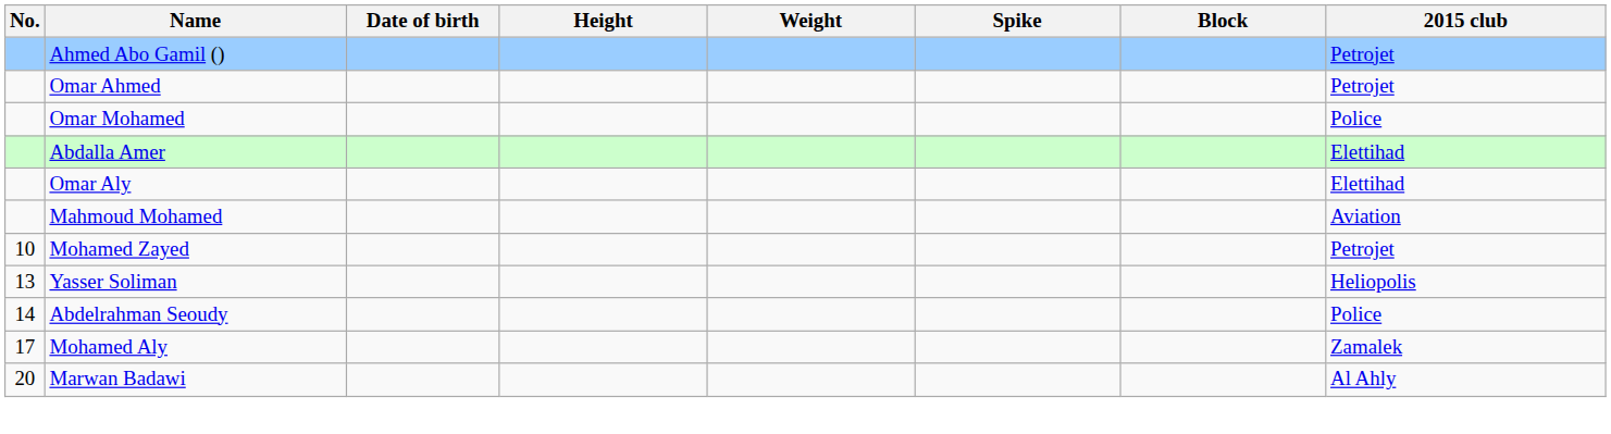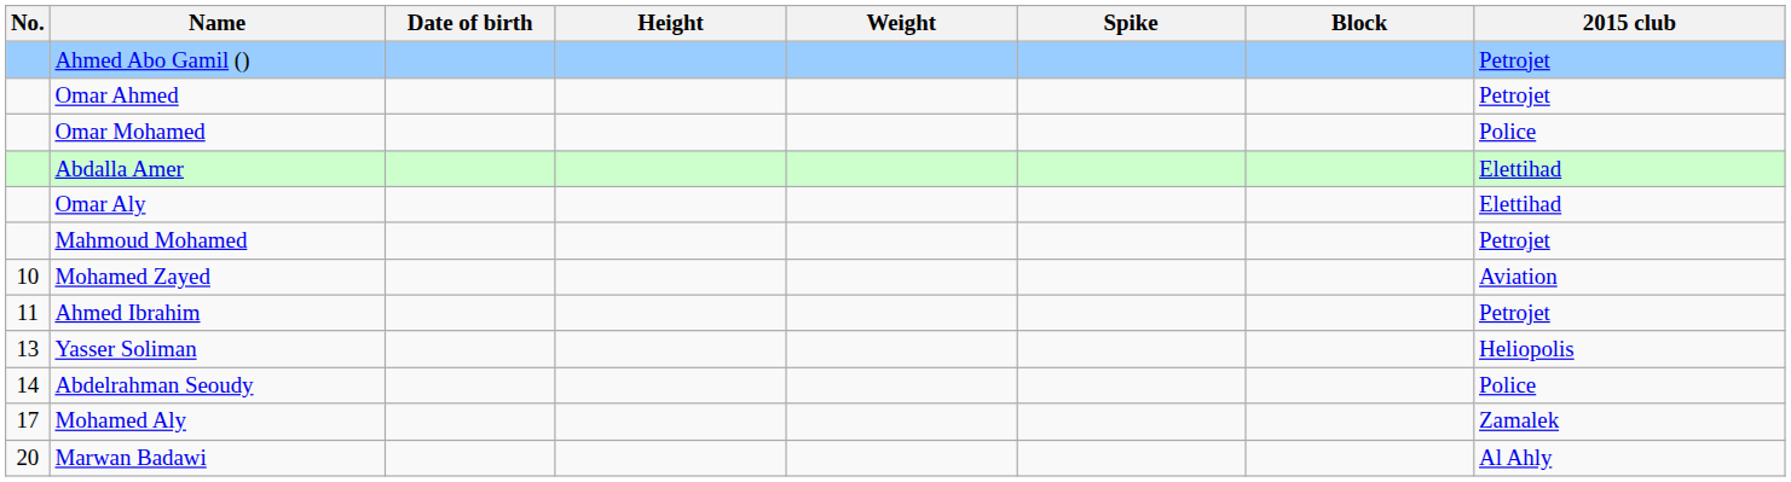 <table class="wikitable sortable" style="text-align:center;">
 <tr>
 <th>No.</th>
 <th style="width:16em">Name</th>
 <th style="width:8em">Date of birth</th>
 <th style="width:11em">Height</th>
 <th style="width:11em">Weight</th>
 <th style="width:11em">Spike</th>
 <th style="width:11em">Block</th>
 <th style="width:15em">2015 club</th>
 </tr>
 <tr bgcolor=#9acdff>
 <td></td>
 <td align=left><a href='#'>Ahmed Abo Gamil</a> ()</td>
 <td align=right></td>
 <td></td>
 <td></td>
 <td></td>
 <td></td>
 <td align=left> <a href='#'>Petrojet</a></td>
 </tr>
 <tr>
 <td></td>
 <td align=left><a href='#'>Omar Ahmed</a></td>
 <td align=right></td>
 <td></td>
 <td></td>
 <td></td>
 <td></td>
 <td align=left> <a href='#'>Petrojet</a></td>
 </tr>
 <tr>
 <td></td>
 <td align=left><a href='#'>Omar Mohamed</a></td>
 <td align=right></td>
 <td></td>
 <td></td>
 <td></td>
 <td></td>
 <td align=left> <a href='#'>Police</a></td>
 </tr>
 <tr bgcolor=#ccffcc>
 <td></td>
 <td align=left><a href='#'>Abdalla Amer</a></td>
 <td align=right></td>
 <td></td>
 <td></td>
 <td></td>
 <td></td>
 <td align=left> <a href='#'>Elettihad</a></td>
 </tr>
 <tr>
 <td></td>
 <td align=left><a href='#'>Omar Aly</a></td>
 <td align=right></td>
 <td></td>
 <td></td>
 <td></td>
 <td></td>
 <td align=left> <a href='#'>Elettihad</a></td>
 </tr>
 <tr>
 <td></td>
 <td align=left><a href='#'>Mahmoud Mohamed</a></td>
 <td align=right></td>
 <td></td>
 <td></td>
 <td></td>
 <td></td>
-<td align=left> <a href='#'>Aviation</a></td>
+<td align=left> <a href='#'>Petrojet</a></td>
 </tr>
 <tr>
 <td>10</td>
 <td align=left><a href='#'>Mohamed Zayed</a></td>
+<td align=right></td>
+<td></td>
+<td></td>
+<td></td>
+<td></td>
+<td align=left> <a href='#'>Aviation</a></td>
+</tr>
+<tr>
+<td>11</td>
+<td align=left><a href='#'>Ahmed Ibrahim</a></td>
 <td align=right></td>
 <td></td>
 <td></td>
 <td></td>
 <td></td>
 <td align=left> <a href='#'>Petrojet</a></td>
 </tr>
 <tr>
 <td>13</td>
 <td align=left><a href='#'>Yasser Soliman</a></td>
 <td align=right></td>
 <td></td>
 <td></td>
 <td></td>
 <td></td>
 <td align=left> <a href='#'>Heliopolis</a></td>
 </tr>
 <tr>
 <td>14</td>
 <td align=left><a href='#'>Abdelrahman Seoudy</a></td>
 <td align=right></td>
 <td></td>
 <td></td>
 <td></td>
 <td></td>
 <td align=left> <a href='#'>Police</a></td>
 </tr>
 <tr>
 <td>17</td>
 <td align=left><a href='#'>Mohamed Aly</a></td>
 <td align=right></td>
 <td></td>
 <td></td>
 <td></td>
 <td></td>
 <td align=left> <a href='#'>Zamalek</a></td>
 </tr>
 <tr>
 <td>20</td>
 <td align=left><a href='#'>Marwan Badawi</a></td>
 <td align=right></td>
 <td></td>
 <td></td>
 <td></td>
 <td></td>
 <td align=left> <a href='#'>Al Ahly</a></td>
 </tr>
 </table>
